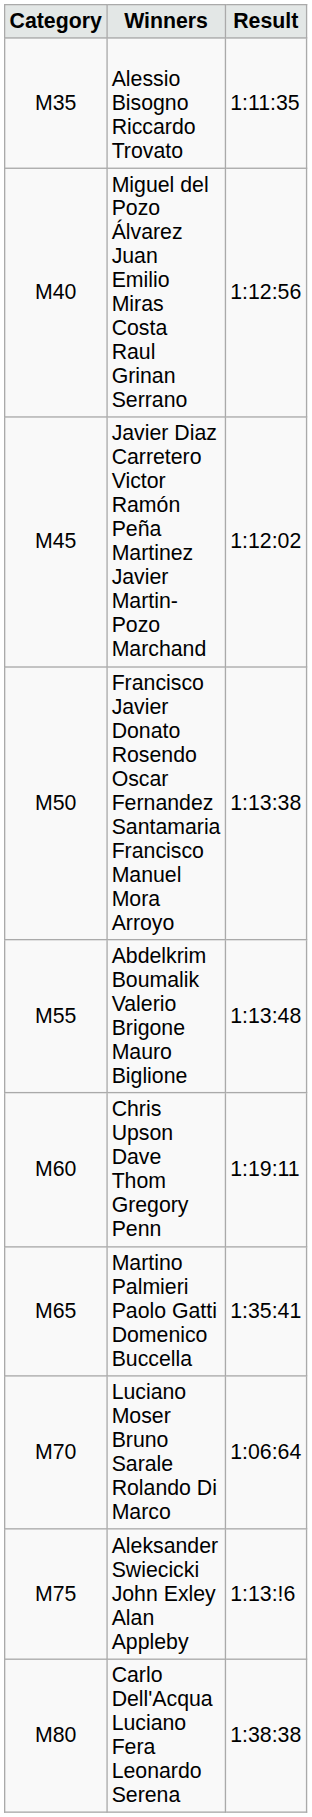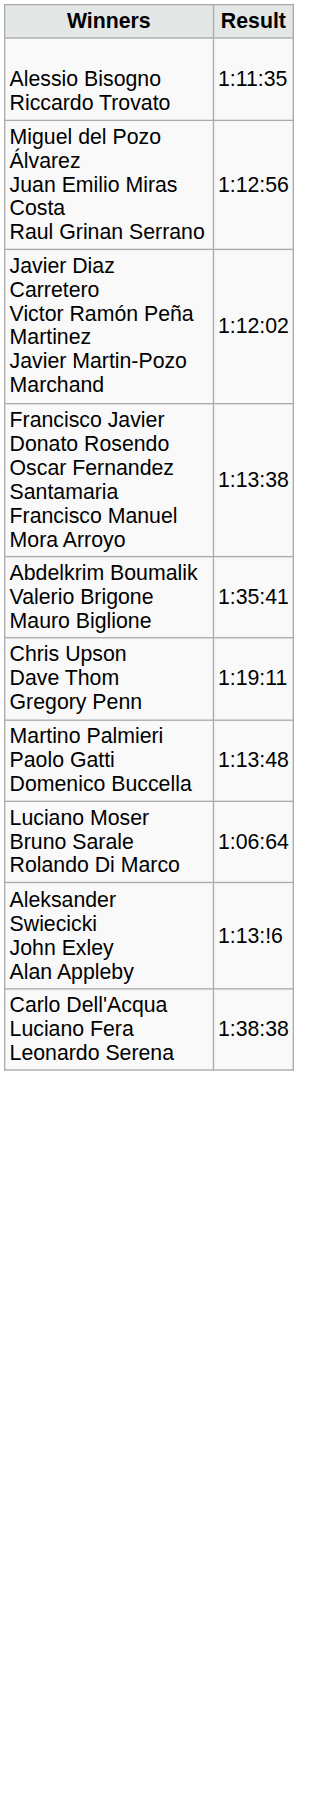 <table class="wikitable" width=35%>
 <tr>
-<td width=15% align="center" bgcolor=#E3E7E6><strong>Category</strong></td>
 <td align="center" bgcolor=#E3E7E6> <strong>Winners</strong></td>
 <td width=15% align="center" bgcolor=#E3E7E6><strong>Result</strong></td>
 </tr>
 <tr>
-<td align="center">M35</td>
 <td> <br> Alessio Bisogno<br> Riccardo Trovato</td>
 <td>1:11:35</td>
 </tr>
 <tr>
-<td align="center">M40</td>
 <td> Miguel del Pozo Álvarez<br> Juan Emilio Miras Costa<br> Raul Grinan Serrano</td>
 <td>1:12:56</td>
 </tr>
 <tr>
-<td align="center">M45</td>
 <td> Javier Diaz Carretero<br> Victor Ramón Peña Martinez<br> Javier Martin-Pozo Marchand</td>
 <td>1:12:02</td>
 </tr>
 <tr>
-<td align="center">M50</td>
 <td> Francisco Javier Donato Rosendo<br> Oscar Fernandez Santamaria<br> Francisco Manuel Mora Arroyo</td>
 <td>1:13:38</td>
 </tr>
 <tr>
-<td align="center">M55</td>
 <td> Abdelkrim Boumalik<br> Valerio Brigone<br> Mauro Biglione</td>
-<td>1:13:48</td>
+<td>1:35:41</td>
 </tr>
 <tr>
-<td align="center">M60</td>
 <td> Chris Upson<br> Dave Thom<br> Gregory Penn</td>
 <td>1:19:11</td>
 </tr>
 <tr>
-<td align="center">M65</td>
 <td> Martino Palmieri<br> Paolo Gatti<br> Domenico Buccella</td>
-<td>1:35:41</td>
+<td>1:13:48</td>
 </tr>
 <tr>
-<td align="center">M70</td>
 <td> Luciano Moser<br> Bruno Sarale<br> Rolando Di Marco</td>
 <td>1:06:64</td>
 </tr>
 <tr>
-<td align="center">M75</td>
 <td> Aleksander Swiecicki<br> John Exley<br> Alan Appleby</td>
 <td>1:13:!6</td>
 </tr>
 <tr>
-<td align="center">M80</td>
 <td> Carlo Dell'Acqua<br> Luciano Fera<br> Leonardo Serena</td>
 <td>1:38:38</td>
 </tr>
 </table>
